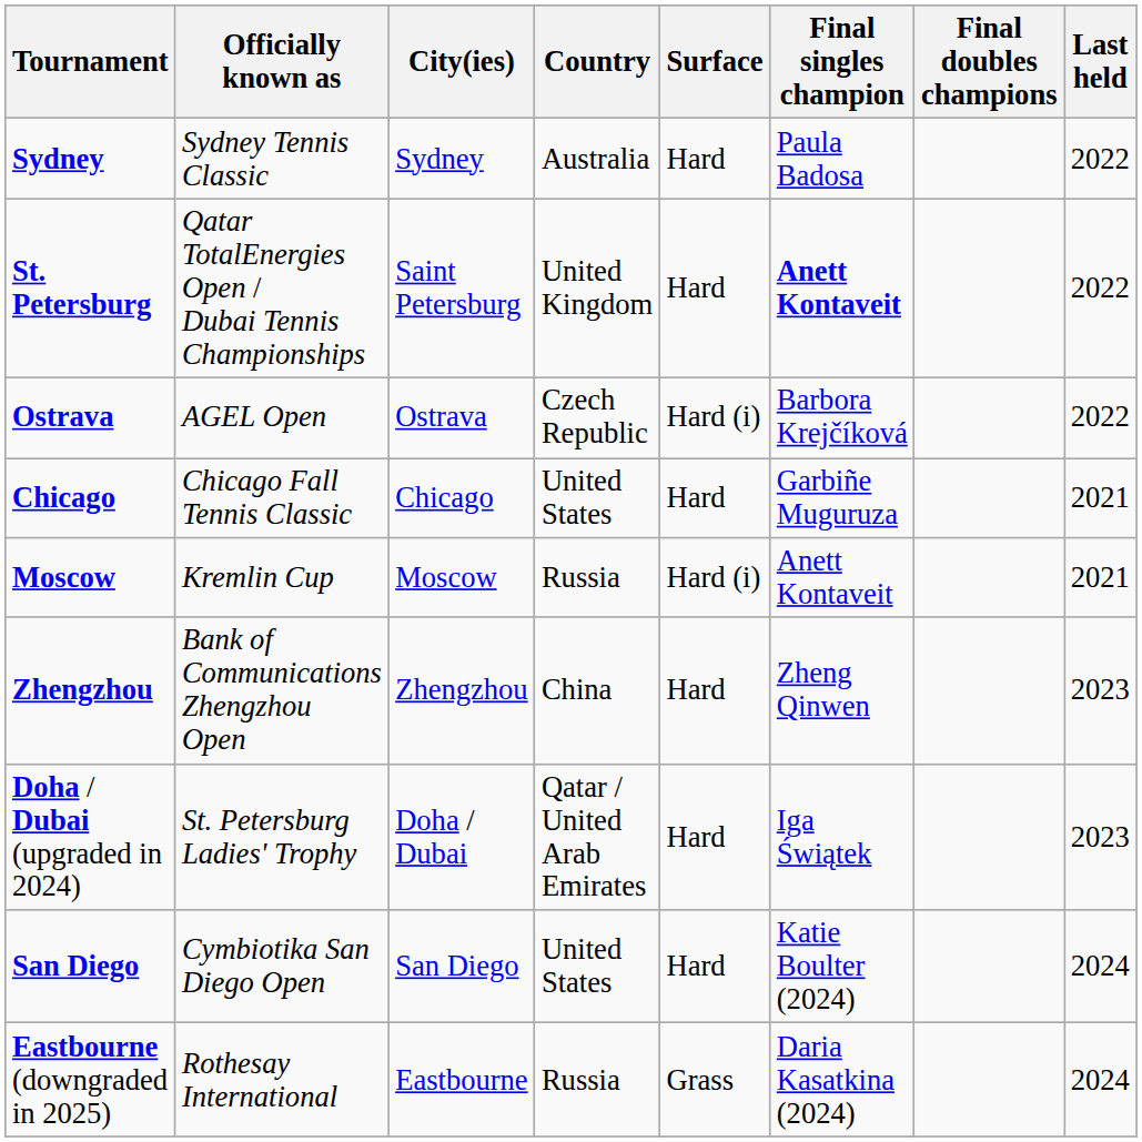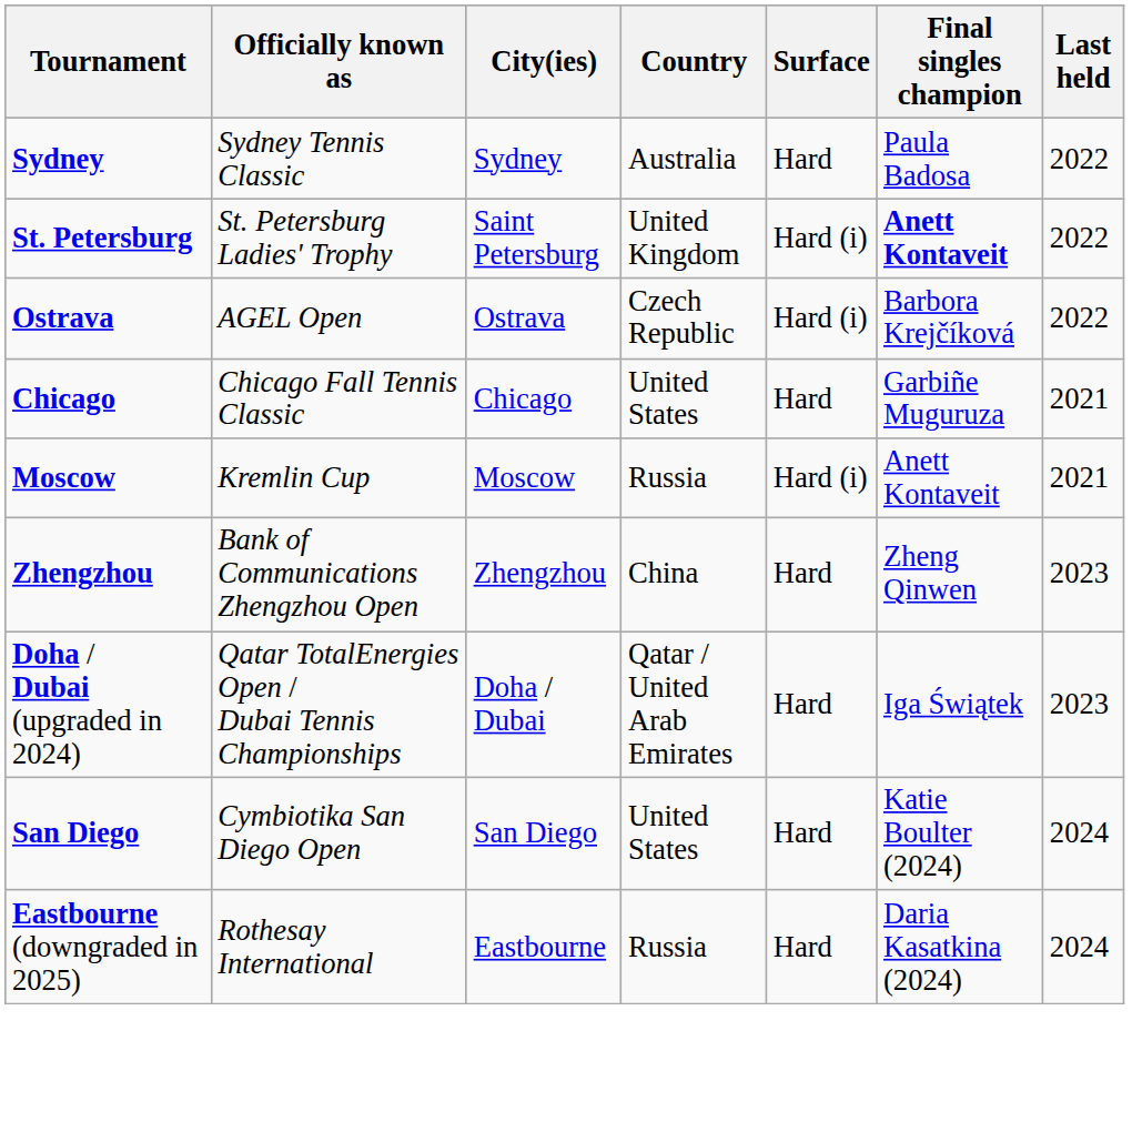 <table class="wikitable sortable">
 <tr>
 <th>Tournament</th>
 <th>Officially known as</th>
 <th>City(ies)</th>
 <th>Country</th>
 <th>Surface</th>
 <th>Final singles champion</th>
-<th>Final doubles champions</th>
 <th>Last held</th>
 </tr>
 <tr>
 <td><strong><a href='#'>Sydney</a></strong></td>
 <td><em>Sydney Tennis Classic</em></td>
 <td><a href='#'>Sydney</a></td>
 <td>Australia</td>
 <td>Hard</td>
 <td> <a href='#'>Paula Badosa</a></td>
-<td></td>
 <td>2022</td>
 </tr>
 <tr>
 <td><strong><a href='#'>St. Petersburg</a></strong></td>
-<td><em>Qatar TotalEnergies Open</em> / <br><em>Dubai Tennis Championships</em></td>
+<td><em>St. Petersburg Ladies' Trophy</em></td>
 <td><a href='#'>Saint Petersburg</a></td>
 <td>United Kingdom</td>
-<td>Hard</td>
+<td>Hard (i)</td>
 <td><strong> <a href='#'>Anett Kontaveit</a></strong></td>
-<td></td>
 <td>2022</td>
 </tr>
 <tr>
 <td><strong><a href='#'>Ostrava</a></strong></td>
 <td><em>AGEL Open</em></td>
 <td><a href='#'>Ostrava</a></td>
 <td>Czech Republic</td>
 <td>Hard (i)</td>
 <td> <a href='#'>Barbora Krejčíková</a></td>
-<td></td>
 <td>2022</td>
 </tr>
 <tr>
 <td><strong><a href='#'>Chicago</a></strong></td>
 <td><em>Chicago Fall Tennis Classic</em></td>
 <td><a href='#'>Chicago</a></td>
 <td>United States</td>
 <td>Hard</td>
 <td> <a href='#'>Garbiñe Muguruza</a></td>
-<td></td>
 <td>2021</td>
 </tr>
 <tr>
 <td><strong><a href='#'>Moscow</a></strong></td>
 <td><em>Kremlin Cup</em></td>
 <td><a href='#'>Moscow</a></td>
 <td>Russia</td>
 <td>Hard (i)</td>
 <td> <a href='#'>Anett Kontaveit</a></td>
-<td></td>
 <td>2021</td>
 </tr>
 <tr>
 <td><strong><a href='#'>Zhengzhou</a></strong></td>
 <td><em>Bank of Communications Zhengzhou Open</em></td>
 <td><a href='#'>Zhengzhou</a></td>
 <td>China</td>
 <td>Hard</td>
 <td> <a href='#'>Zheng Qinwen</a></td>
-<td></td>
 <td>2023</td>
 </tr>
 <tr>
 <td><strong><a href='#'>Doha</a></strong> / <br><strong><a href='#'>Dubai</a></strong> (upgraded in 2024)</td>
-<td><em>St. Petersburg Ladies' Trophy</em></td>
+<td><em>Qatar TotalEnergies Open</em> / <br><em>Dubai Tennis Championships</em></td>
 <td><a href='#'>Doha</a> / <br><a href='#'>Dubai</a></td>
 <td>Qatar / <br>United Arab Emirates</td>
 <td>Hard</td>
 <td> <a href='#'>Iga Świątek</a></td>
-<td></td>
 <td>2023</td>
 </tr>
 <tr>
 <td><strong><a href='#'>San Diego</a></strong></td>
 <td><em>Cymbiotika San Diego Open</em></td>
 <td><a href='#'>San Diego</a></td>
 <td>United States</td>
 <td>Hard</td>
 <td> <a href='#'>Katie Boulter</a> (2024)</td>
-<td></td>
 <td>2024</td>
 </tr>
 <tr>
 <td><strong><a href='#'>Eastbourne</a></strong> (downgraded in 2025)</td>
 <td><em>Rothesay International</em></td>
 <td><a href='#'>Eastbourne</a></td>
 <td>Russia</td>
-<td>Grass</td>
+<td>Hard</td>
 <td> <a href='#'>Daria Kasatkina</a> (2024)</td>
-<td></td>
 <td>2024</td>
 </tr>
 </table>
